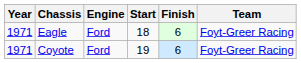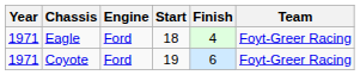 <table class="wikitable" style="font-size: 95%;">
 <tr>
 <th>Year</th>
 <th>Chassis</th>
 <th>Engine</th>
 <th>Start</th>
 <th>Finish</th>
 <th>Team</th>
 </tr>
 <tr>
 <td><a href='#'>1971</a></td>
 <td><a href='#'>Eagle</a></td>
 <td><a href='#'>Ford</a></td>
 <td align=center>18</td>
-<td align=center style="background:#DFFFDF;">6</td>
+<td align=center style="background:#DFFFDF;">4</td>
 <td><a href='#'>Foyt-Greer Racing</a></td>
 </tr>
 <tr>
 <td><a href='#'>1971</a></td>
 <td><a href='#'>Coyote</a></td>
 <td><a href='#'>Ford</a></td>
 <td align=center>19</td>
 <td align=center style="background:#CFEAFF;">6</td>
 <td><a href='#'>Foyt-Greer Racing</a></td>
 </tr>
 </table>
